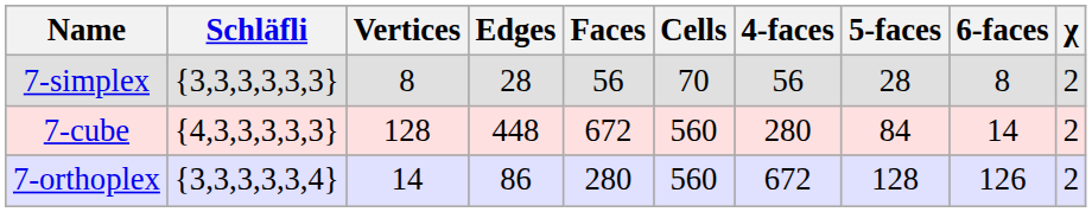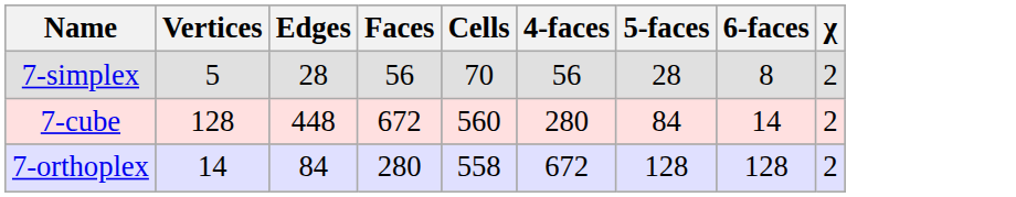 <table class=wikitable>
 <tr>
 <th>Name</th>
-<th><a href='#'>Schläfli</a></th>
 <th>Vertices</th>
 <th>Edges</th>
 <th>Faces</th>
 <th>Cells</th>
 <th>4-faces</th>
 <th>5-faces</th>
 <th>6-faces</th>
 <th>χ</th>
 </tr>
 <tr BGCOLOR="#e0e0e0" align=center>
 <td><a href='#'>7-simplex</a></td>
-<td>{3,3,3,3,3,3}</td>
-<td>8</td>
+<td>5</td>
 <td>28</td>
 <td>56</td>
 <td>70</td>
 <td>56</td>
 <td>28</td>
 <td>8</td>
 <td>2</td>
 </tr>
 <tr BGCOLOR="#ffe0e0" align=center>
 <td><a href='#'>7-cube</a></td>
-<td>{4,3,3,3,3,3}</td>
 <td>128</td>
 <td>448</td>
 <td>672</td>
 <td>560</td>
 <td>280</td>
 <td>84</td>
 <td>14</td>
 <td>2</td>
 </tr>
 <tr BGCOLOR="#e0e0ff" align=center>
 <td><a href='#'>7-orthoplex</a></td>
-<td>{3,3,3,3,3,4}</td>
 <td>14</td>
-<td>86</td>
+<td>84</td>
 <td>280</td>
-<td>560</td>
+<td>558</td>
 <td>672</td>
 <td>128</td>
-<td>126</td>
+<td>128</td>
 <td>2</td>
 </tr>
 </table>
